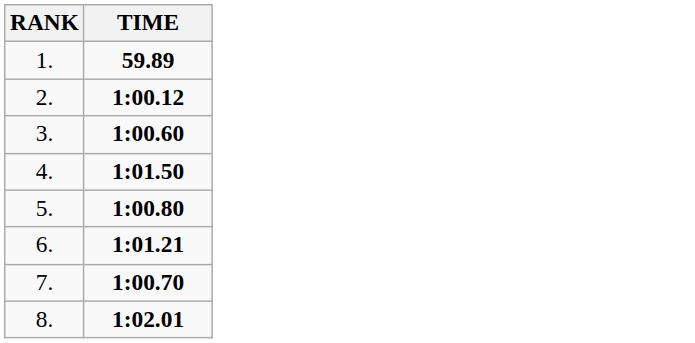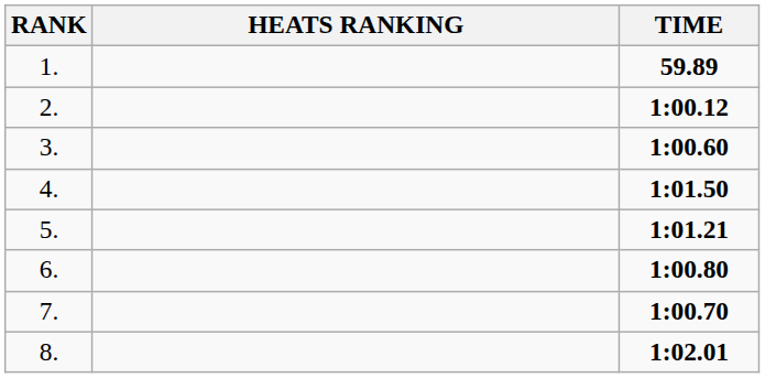 <table class="wikitable">
 <tr>
 <th>RANK</th>
+<th style="width: 20em">HEATS RANKING</th>
 <th style="width: 5em">TIME</th>
 </tr>
 <tr>
 <td align="center">1.</td>
+<td></td>
 <td align="center"><strong>59.89</strong></td>
 </tr>
 <tr>
 <td align="center">2.</td>
+<td></td>
 <td align="center"><strong>1:00.12</strong></td>
 </tr>
 <tr>
 <td align="center">3.</td>
+<td></td>
 <td align="center"><strong>1:00.60</strong></td>
 </tr>
 <tr>
 <td align="center">4.</td>
+<td></td>
 <td align="center"><strong>1:01.50</strong></td>
 </tr>
 <tr>
 <td align="center">5.</td>
+<td></td>
+<td align="center"><strong>1:01.21</strong></td>
+</tr>
+<tr>
+<td align="center">6.</td>
+<td></td>
 <td align="center"><strong>1:00.80</strong></td>
 </tr>
 <tr>
-<td align="center">6.</td>
-<td align="center"><strong>1:01.21</strong></td>
-</tr>
-<tr>
 <td align="center">7.</td>
+<td></td>
 <td align="center"><strong>1:00.70</strong></td>
 </tr>
 <tr>
 <td align="center">8.</td>
+<td></td>
 <td align="center"><strong>1:02.01</strong></td>
 </tr>
 </table>
